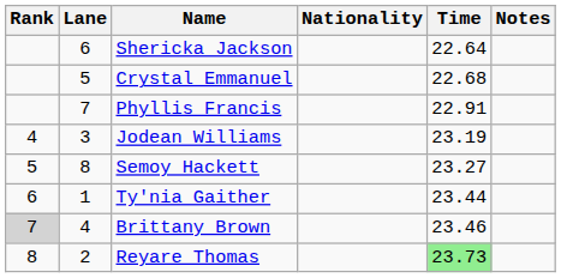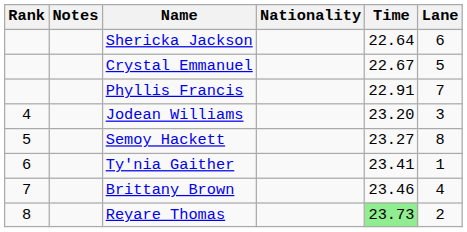 <table class="wikitable sortable" style="text-align:center;font-size:95%">
 <tr>
 <th>Rank</th>
-<th>Lane</th>
+<th>Notes</th>
 <th>Name</th>
 <th>Nationality</th>
 <th>Time</th>
-<th>Notes</th>
+<th>Lane</th>
 </tr>
 <tr>
 <td></td>
-<td>6</td>
+<td></td>
 <td align=left><a href='#'>Shericka Jackson</a></td>
 <td align=left></td>
 <td>22.64</td>
-<td></td>
+<td>6</td>
 </tr>
 <tr>
 <td></td>
-<td>5</td>
+<td></td>
 <td align=left><a href='#'>Crystal Emmanuel</a></td>
 <td align=left></td>
-<td>22.68</td>
-<td></td>
+<td>22.67</td>
+<td>5</td>
 </tr>
 <tr>
 <td></td>
-<td>7</td>
+<td></td>
 <td align=left><a href='#'>Phyllis Francis</a></td>
 <td align=left></td>
 <td>22.91</td>
-<td></td>
+<td>7</td>
 </tr>
 <tr>
 <td>4</td>
-<td>3</td>
+<td></td>
 <td align=left><a href='#'>Jodean Williams</a></td>
 <td align=left></td>
-<td>23.19</td>
-<td></td>
+<td>23.20</td>
+<td>3</td>
 </tr>
 <tr>
 <td>5</td>
-<td>8</td>
+<td></td>
 <td align=left><a href='#'>Semoy Hackett</a></td>
 <td align=left></td>
 <td>23.27</td>
-<td></td>
+<td>8</td>
 </tr>
 <tr>
 <td>6</td>
-<td>1</td>
+<td></td>
 <td align=left><a href='#'>Ty'nia Gaither</a></td>
 <td align=left></td>
-<td>23.44</td>
-<td></td>
+<td>23.41</td>
+<td>1</td>
 </tr>
 <tr>
-<td style="background: lightgrey;">7</td>
-<td>4</td>
+<td>7</td>
+<td></td>
 <td align=left><a href='#'>Brittany Brown</a></td>
 <td align=left></td>
 <td>23.46</td>
-<td></td>
+<td>4</td>
 </tr>
 <tr>
 <td>8</td>
-<td>2</td>
+<td></td>
 <td align=left><a href='#'>Reyare Thomas</a></td>
 <td align=left></td>
 <td style="background: lightgreen;">23.73</td>
-<td></td>
+<td>2</td>
 </tr>
 </table>
